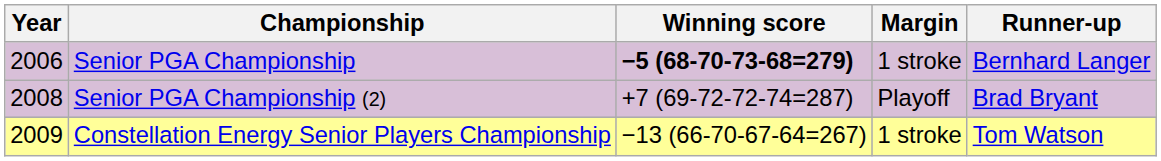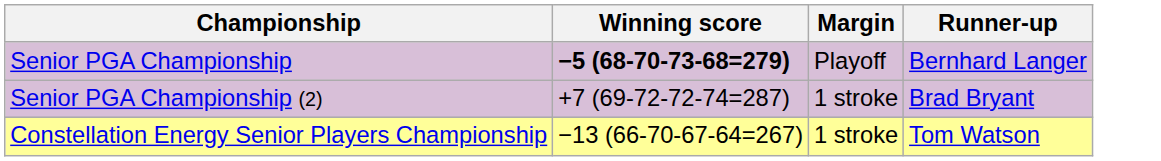 <table class="wikitable">
 <tr>
-<th>Year</th>
 <th>Championship</th>
 <th>Winning score</th>
 <th>Margin</th>
 <th>Runner-up</th>
 </tr>
 <tr style="background:#D8BFD8;">
-<td>2006</td>
 <td><a href='#'>Senior PGA Championship</a></td>
 <td><strong>−5 (68-70-73-68=279)</strong></td>
-<td>1 stroke</td>
+<td>Playoff</td>
 <td> <a href='#'>Bernhard Langer</a></td>
 </tr>
 <tr style="background:#D8BFD8;">
-<td>2008</td>
 <td><a href='#'>Senior PGA Championship</a> <small>(2)</small></td>
 <td>+7 (69-72-72-74=287)</td>
-<td>Playoff</td>
+<td>1 stroke</td>
 <td> <a href='#'>Brad Bryant</a></td>
 </tr>
 <tr style="background:#FFFF99;">
-<td>2009</td>
 <td><a href='#'>Constellation Energy Senior Players Championship</a></td>
 <td>−13 (66-70-67-64=267)</td>
 <td>1 stroke</td>
 <td> <a href='#'>Tom Watson</a></td>
 </tr>
 </table>
